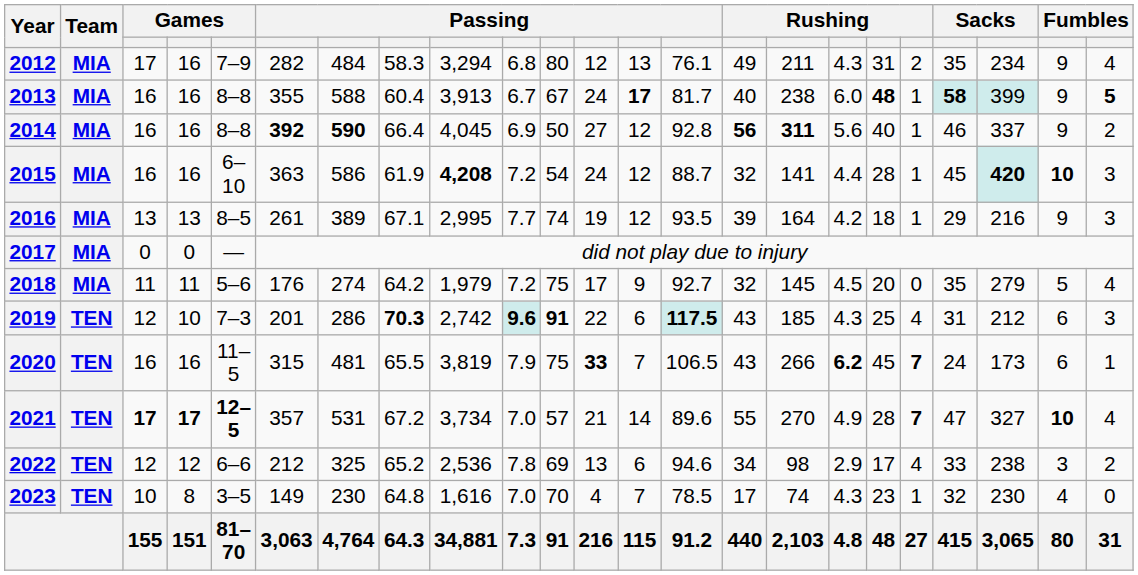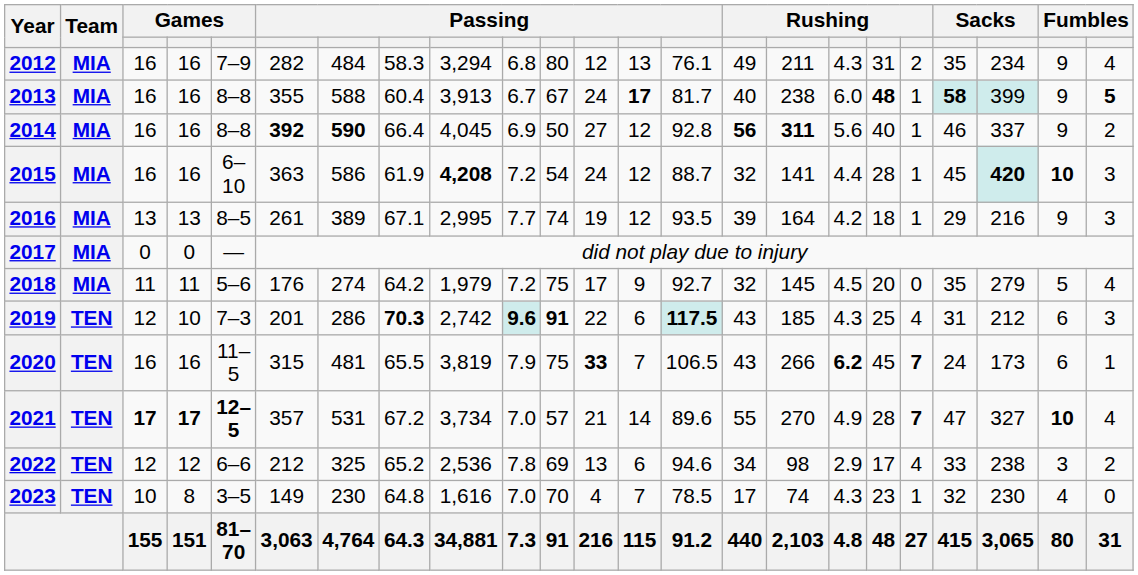 <table class="wikitable" style="text-align:center;">
 <tr>
 <th rowspan="2">Year</th>
 <th rowspan="2">Team</th>
 <th colspan="3">Games</th>
 <th colspan="9">Passing</th>
 <th colspan="5">Rushing</th>
 <th colspan="2">Sacks</th>
 <th colspan="2">Fumbles</th>
 </tr>
 <tr>
 <th></th>
 <th></th>
 <th></th>
 <th></th>
 <th></th>
 <th></th>
 <th></th>
 <th></th>
 <th></th>
 <th></th>
 <th></th>
 <th></th>
 <th></th>
 <th></th>
 <th></th>
 <th></th>
 <th></th>
 <th></th>
 <th></th>
 <th></th>
 <th></th>
 </tr>
 <tr>
 <th><a href='#'>2012</a></th>
 <th><a href='#'>MIA</a></th>
-<td>17</td>
+<td>16</td>
 <td>16</td>
 <td>7–9</td>
 <td>282</td>
 <td>484</td>
 <td>58.3</td>
 <td>3,294</td>
 <td>6.8</td>
 <td>80</td>
 <td>12</td>
 <td>13</td>
 <td>76.1</td>
 <td>49</td>
 <td>211</td>
 <td>4.3</td>
 <td>31</td>
 <td>2</td>
 <td>35</td>
 <td>234</td>
 <td>9</td>
 <td>4</td>
 </tr>
 <tr>
 <th><a href='#'>2013</a></th>
 <th><a href='#'>MIA</a></th>
 <td>16</td>
 <td>16</td>
 <td>8–8</td>
 <td>355</td>
 <td>588</td>
 <td>60.4</td>
 <td>3,913</td>
 <td>6.7</td>
 <td>67</td>
 <td>24</td>
 <td><strong>17</strong></td>
 <td>81.7</td>
 <td>40</td>
 <td>238</td>
 <td>6.0</td>
 <td><strong>48</strong></td>
 <td>1</td>
 <td style="background:#cfecec; width:2em;"><strong>58</strong></td>
 <td style="background:#cfecec; width:2em;">399</td>
 <td>9</td>
 <td><strong>5</strong></td>
 </tr>
 <tr>
 <th><a href='#'>2014</a></th>
 <th><a href='#'>MIA</a></th>
 <td>16</td>
 <td>16</td>
 <td>8–8</td>
 <td><strong>392</strong></td>
 <td><strong>590</strong></td>
 <td>66.4</td>
 <td>4,045</td>
 <td>6.9</td>
 <td>50</td>
 <td>27</td>
 <td>12</td>
 <td>92.8</td>
 <td><strong>56</strong></td>
 <td><strong>311</strong></td>
 <td>5.6</td>
 <td>40</td>
 <td>1</td>
 <td>46</td>
 <td>337</td>
 <td>9</td>
 <td>2</td>
 </tr>
 <tr>
 <th><a href='#'>2015</a></th>
 <th><a href='#'>MIA</a></th>
 <td>16</td>
 <td>16</td>
 <td>6–10</td>
 <td>363</td>
 <td>586</td>
 <td>61.9</td>
 <td><strong>4,208</strong></td>
 <td>7.2</td>
 <td>54</td>
 <td>24</td>
 <td>12</td>
 <td>88.7</td>
 <td>32</td>
 <td>141</td>
 <td>4.4</td>
 <td>28</td>
 <td>1</td>
 <td>45</td>
 <td style="background:#cfecec; width:2em;"><strong>420</strong></td>
 <td><strong>10</strong></td>
 <td>3</td>
 </tr>
 <tr>
 <th><a href='#'>2016</a></th>
 <th><a href='#'>MIA</a></th>
 <td>13</td>
 <td>13</td>
 <td>8–5</td>
 <td>261</td>
 <td>389</td>
 <td>67.1</td>
 <td>2,995</td>
 <td>7.7</td>
 <td>74</td>
 <td>19</td>
 <td>12</td>
 <td>93.5</td>
 <td>39</td>
 <td>164</td>
 <td>4.2</td>
 <td>18</td>
 <td>1</td>
 <td>29</td>
 <td>216</td>
 <td>9</td>
 <td>3</td>
 </tr>
 <tr>
 <th><a href='#'>2017</a></th>
 <th><a href='#'>MIA</a></th>
 <td>0</td>
 <td>0</td>
 <td>—</td>
 <td colspan="18"><em>did not play due to injury</em></td>
 </tr>
 <tr>
 <th><a href='#'>2018</a></th>
 <th><a href='#'>MIA</a></th>
 <td>11</td>
 <td>11</td>
 <td>5–6</td>
 <td>176</td>
 <td>274</td>
 <td>64.2</td>
 <td>1,979</td>
 <td>7.2</td>
 <td>75</td>
 <td>17</td>
 <td>9</td>
 <td>92.7</td>
 <td>32</td>
 <td>145</td>
 <td>4.5</td>
 <td>20</td>
 <td>0</td>
 <td>35</td>
 <td>279</td>
 <td>5</td>
 <td>4</td>
 </tr>
 <tr>
 <th><a href='#'>2019</a></th>
 <th><a href='#'>TEN</a></th>
 <td>12</td>
 <td>10</td>
 <td>7–3</td>
 <td>201</td>
 <td>286</td>
 <td><strong>70.3</strong></td>
 <td>2,742</td>
 <td style="background:#cfecec; width:2em;"><strong>9.6</strong></td>
 <td><strong>91</strong></td>
 <td>22</td>
 <td>6</td>
 <td style="background:#cfecec; width:2em;"><strong>117.5</strong></td>
 <td>43</td>
 <td>185</td>
 <td>4.3</td>
 <td>25</td>
 <td>4</td>
 <td>31</td>
 <td>212</td>
 <td>6</td>
 <td>3</td>
 </tr>
 <tr>
 <th><a href='#'>2020</a></th>
 <th><a href='#'>TEN</a></th>
 <td>16</td>
 <td>16</td>
 <td>11–5</td>
 <td>315</td>
 <td>481</td>
 <td>65.5</td>
 <td>3,819</td>
 <td>7.9</td>
 <td>75</td>
 <td><strong>33</strong></td>
 <td>7</td>
 <td>106.5</td>
 <td>43</td>
 <td>266</td>
 <td><strong>6.2</strong></td>
 <td>45</td>
 <td><strong>7</strong></td>
 <td>24</td>
 <td>173</td>
 <td>6</td>
 <td>1</td>
 </tr>
 <tr>
 <th><a href='#'>2021</a></th>
 <th><a href='#'>TEN</a></th>
 <td><strong>17</strong></td>
 <td><strong>17</strong></td>
 <td><strong>12–5</strong></td>
 <td>357</td>
 <td>531</td>
 <td>67.2</td>
 <td>3,734</td>
 <td>7.0</td>
 <td>57</td>
 <td>21</td>
 <td>14</td>
 <td>89.6</td>
 <td>55</td>
 <td>270</td>
 <td>4.9</td>
 <td>28</td>
 <td><strong>7</strong></td>
 <td>47</td>
 <td>327</td>
 <td><strong>10</strong></td>
 <td>4</td>
 </tr>
 <tr>
 <th><a href='#'>2022</a></th>
 <th><a href='#'>TEN</a></th>
 <td>12</td>
 <td>12</td>
 <td>6–6</td>
 <td>212</td>
 <td>325</td>
 <td>65.2</td>
 <td>2,536</td>
 <td>7.8</td>
 <td>69</td>
 <td>13</td>
 <td>6</td>
 <td>94.6</td>
 <td>34</td>
 <td>98</td>
 <td>2.9</td>
 <td>17</td>
 <td>4</td>
 <td>33</td>
 <td>238</td>
 <td>3</td>
 <td>2</td>
 </tr>
 <tr>
 <th><a href='#'>2023</a></th>
 <th><a href='#'>TEN</a></th>
 <td>10</td>
 <td>8</td>
 <td>3–5</td>
 <td>149</td>
 <td>230</td>
 <td>64.8</td>
 <td>1,616</td>
 <td>7.0</td>
 <td>70</td>
 <td>4</td>
 <td>7</td>
 <td>78.5</td>
 <td>17</td>
 <td>74</td>
 <td>4.3</td>
 <td>23</td>
 <td>1</td>
 <td>32</td>
 <td>230</td>
 <td>4</td>
 <td>0</td>
 </tr>
 <tr>
 <th colspan="2"></th>
 <th>155</th>
 <th>151</th>
 <th>81–70</th>
 <th>3,063</th>
 <th>4,764</th>
 <th>64.3</th>
 <th>34,881</th>
 <th>7.3</th>
 <th>91</th>
 <th>216</th>
 <th>115</th>
 <th>91.2</th>
 <th>440</th>
 <th>2,103</th>
 <th>4.8</th>
 <th>48</th>
 <th>27</th>
 <th>415</th>
 <th>3,065</th>
 <th>80</th>
 <th>31</th>
 </tr>
 </table>
